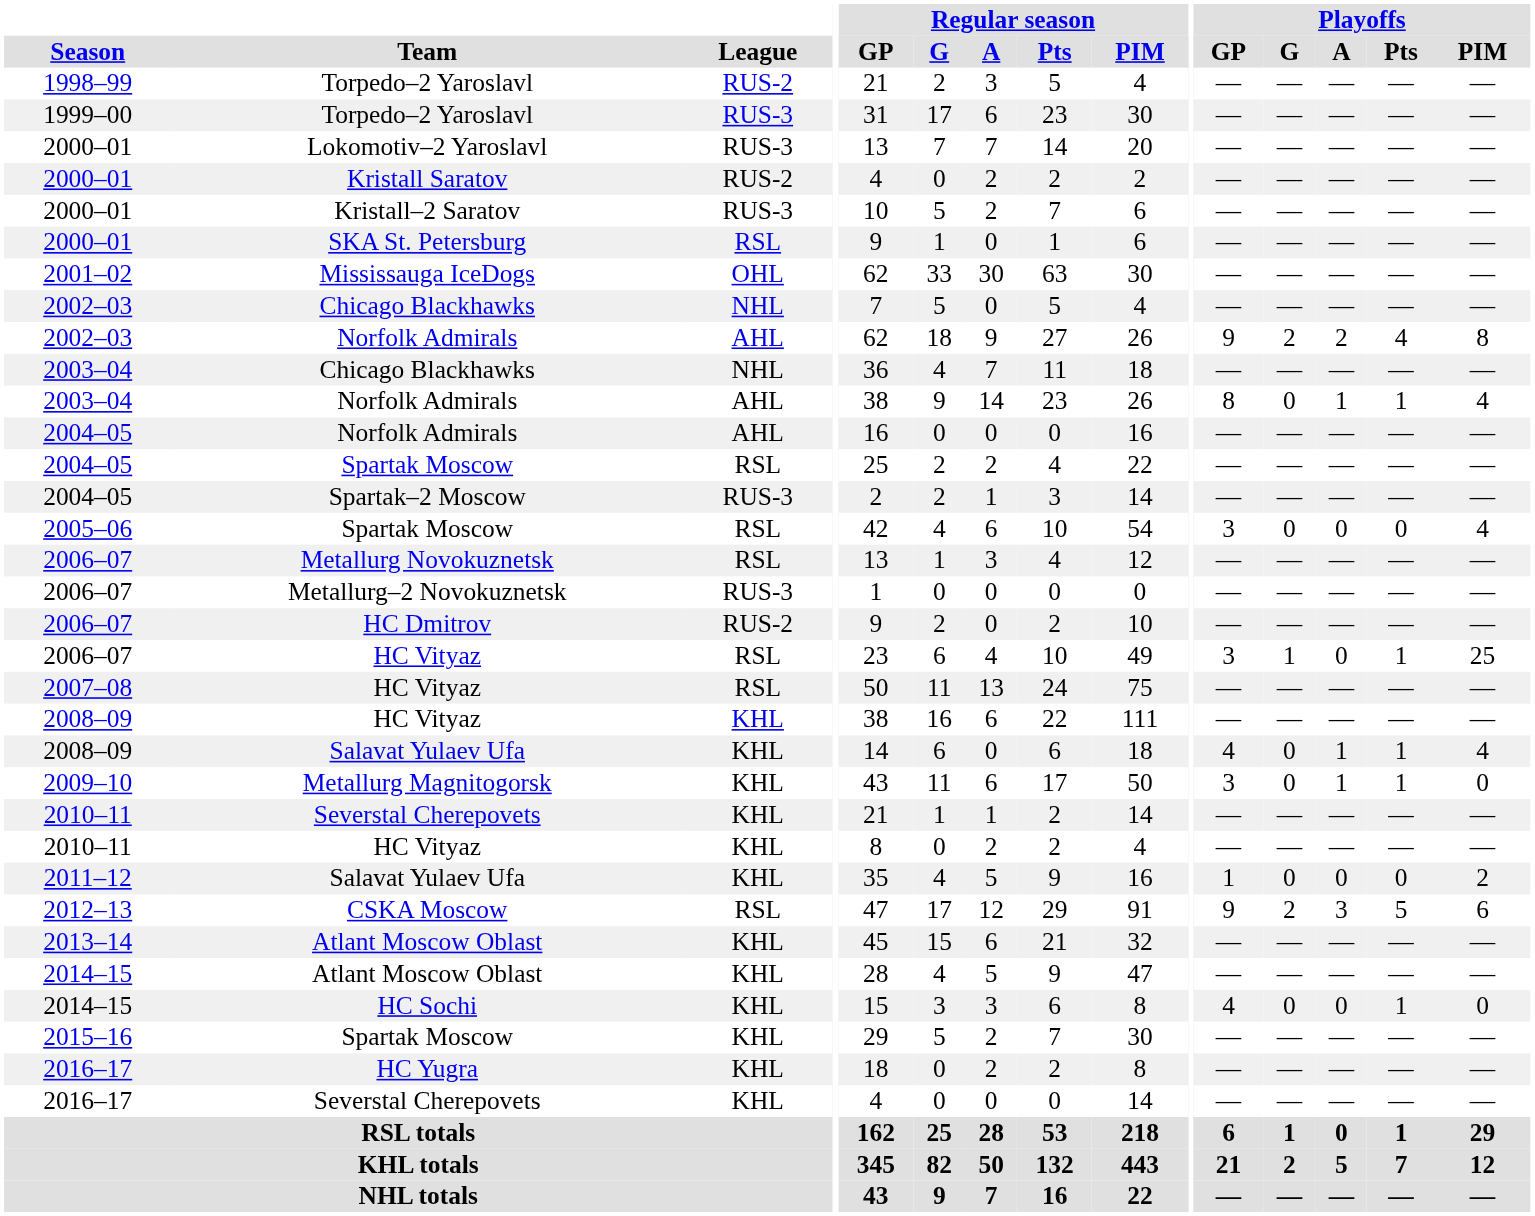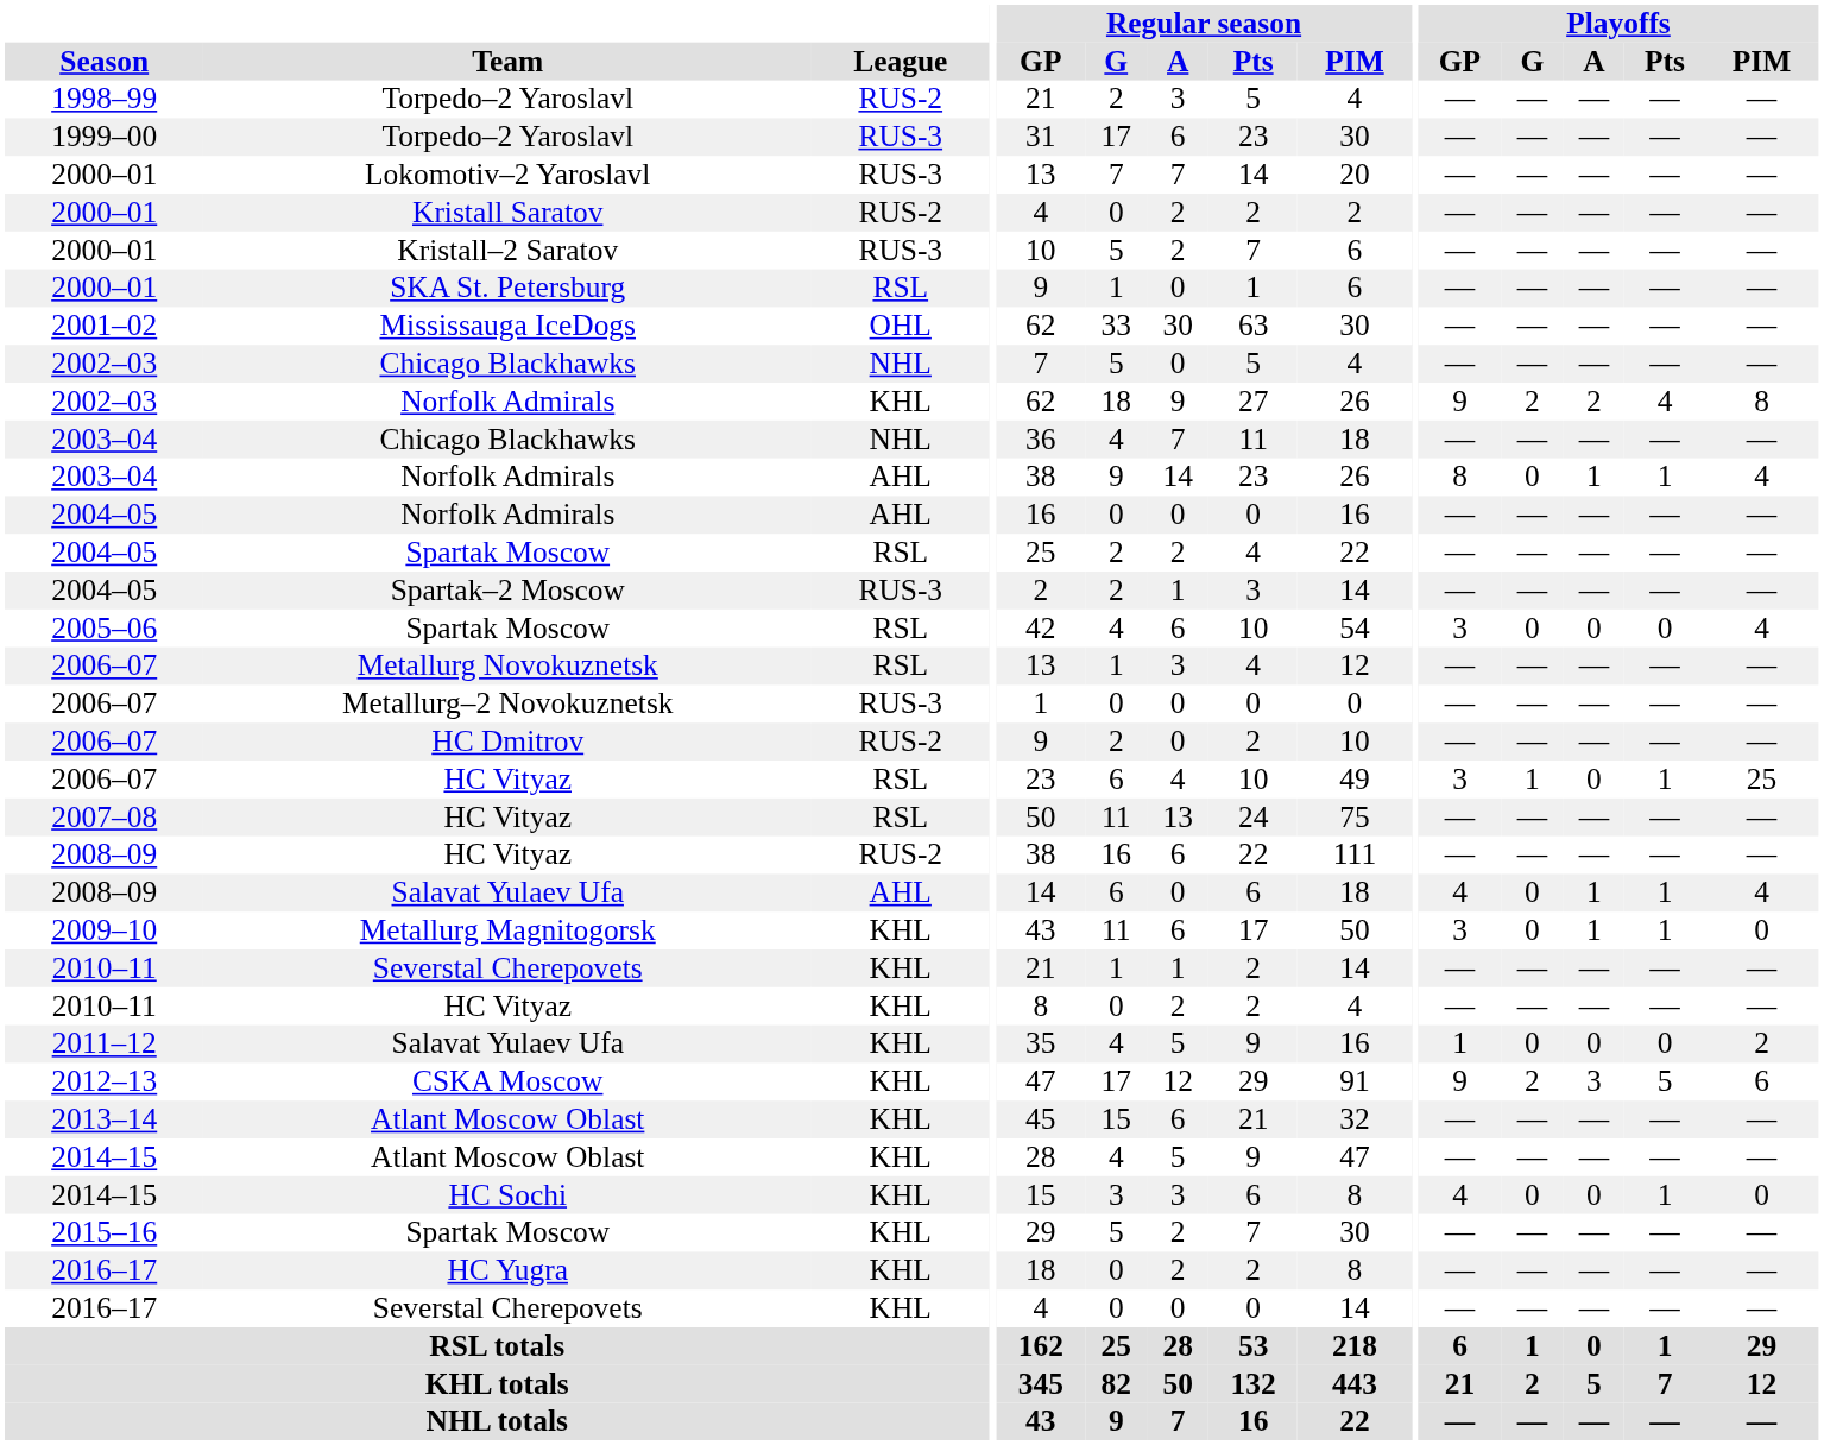 <table border="0" cellpadding="1" cellspacing="0" style="text-align:center; width:60em">
 <tr bgcolor="#e0e0e0">
 <th colspan="3" bgcolor="#ffffff"></th>
 <th rowspan="100" bgcolor="#ffffff"></th>
 <th colspan="5"><a href='#'>Regular season</a></th>
 <th rowspan="100" bgcolor="#ffffff"></th>
 <th colspan="5"><a href='#'>Playoffs</a></th>
 </tr>
 <tr bgcolor="#e0e0e0">
 <th><a href='#'>Season</a></th>
 <th>Team</th>
 <th>League</th>
 <th>GP</th>
 <th><a href='#'>G</a></th>
 <th><a href='#'>A</a></th>
 <th><a href='#'>Pts</a></th>
 <th><a href='#'>PIM</a></th>
 <th>GP</th>
 <th>G</th>
 <th>A</th>
 <th>Pts</th>
 <th>PIM</th>
 </tr>
 <tr>
 <td><a href='#'>1998–99</a></td>
 <td>Torpedo–2 Yaroslavl</td>
 <td><a href='#'>RUS-2</a></td>
 <td>21</td>
 <td>2</td>
 <td>3</td>
 <td>5</td>
 <td>4</td>
 <td>—</td>
 <td>—</td>
 <td>—</td>
 <td>—</td>
 <td>—</td>
 </tr>
 <tr bgcolor="#f0f0f0">
 <td>1999–00</td>
 <td>Torpedo–2 Yaroslavl</td>
 <td><a href='#'>RUS-3</a></td>
 <td>31</td>
 <td>17</td>
 <td>6</td>
 <td>23</td>
 <td>30</td>
 <td>—</td>
 <td>—</td>
 <td>—</td>
 <td>—</td>
 <td>—</td>
 </tr>
 <tr>
 <td>2000–01</td>
 <td>Lokomotiv–2 Yaroslavl</td>
 <td>RUS-3</td>
 <td>13</td>
 <td>7</td>
 <td>7</td>
 <td>14</td>
 <td>20</td>
 <td>—</td>
 <td>—</td>
 <td>—</td>
 <td>—</td>
 <td>—</td>
 </tr>
 <tr bgcolor="#f0f0f0">
 <td><a href='#'>2000–01</a></td>
 <td><a href='#'>Kristall Saratov</a></td>
 <td>RUS-2</td>
 <td>4</td>
 <td>0</td>
 <td>2</td>
 <td>2</td>
 <td>2</td>
 <td>—</td>
 <td>—</td>
 <td>—</td>
 <td>—</td>
 <td>—</td>
 </tr>
 <tr>
 <td>2000–01</td>
 <td>Kristall–2 Saratov</td>
 <td>RUS-3</td>
 <td>10</td>
 <td>5</td>
 <td>2</td>
 <td>7</td>
 <td>6</td>
 <td>—</td>
 <td>—</td>
 <td>—</td>
 <td>—</td>
 <td>—</td>
 </tr>
 <tr bgcolor="#f0f0f0">
 <td><a href='#'>2000–01</a></td>
 <td><a href='#'>SKA St. Petersburg</a></td>
 <td><a href='#'>RSL</a></td>
 <td>9</td>
 <td>1</td>
 <td>0</td>
 <td>1</td>
 <td>6</td>
 <td>—</td>
 <td>—</td>
 <td>—</td>
 <td>—</td>
 <td>—</td>
 </tr>
 <tr>
 <td><a href='#'>2001–02</a></td>
 <td><a href='#'>Mississauga IceDogs</a></td>
 <td><a href='#'>OHL</a></td>
 <td>62</td>
 <td>33</td>
 <td>30</td>
 <td>63</td>
 <td>30</td>
 <td>—</td>
 <td>—</td>
 <td>—</td>
 <td>—</td>
 <td>—</td>
 </tr>
 <tr bgcolor="#f0f0f0">
 <td><a href='#'>2002–03</a></td>
 <td><a href='#'>Chicago Blackhawks</a></td>
 <td><a href='#'>NHL</a></td>
 <td>7</td>
 <td>5</td>
 <td>0</td>
 <td>5</td>
 <td>4</td>
 <td>—</td>
 <td>—</td>
 <td>—</td>
 <td>—</td>
 <td>—</td>
 </tr>
 <tr>
 <td><a href='#'>2002–03</a></td>
 <td><a href='#'>Norfolk Admirals</a></td>
-<td><a href='#'>AHL</a></td>
+<td>KHL</td>
 <td>62</td>
 <td>18</td>
 <td>9</td>
 <td>27</td>
 <td>26</td>
 <td>9</td>
 <td>2</td>
 <td>2</td>
 <td>4</td>
 <td>8</td>
 </tr>
 <tr bgcolor="#f0f0f0">
 <td><a href='#'>2003–04</a></td>
 <td>Chicago Blackhawks</td>
 <td>NHL</td>
 <td>36</td>
 <td>4</td>
 <td>7</td>
 <td>11</td>
 <td>18</td>
 <td>—</td>
 <td>—</td>
 <td>—</td>
 <td>—</td>
 <td>—</td>
 </tr>
 <tr>
 <td><a href='#'>2003–04</a></td>
 <td>Norfolk Admirals</td>
 <td>AHL</td>
 <td>38</td>
 <td>9</td>
 <td>14</td>
 <td>23</td>
 <td>26</td>
 <td>8</td>
 <td>0</td>
 <td>1</td>
 <td>1</td>
 <td>4</td>
 </tr>
 <tr bgcolor="#f0f0f0">
 <td><a href='#'>2004–05</a></td>
 <td>Norfolk Admirals</td>
 <td>AHL</td>
 <td>16</td>
 <td>0</td>
 <td>0</td>
 <td>0</td>
 <td>16</td>
 <td>—</td>
 <td>—</td>
 <td>—</td>
 <td>—</td>
 <td>—</td>
 </tr>
 <tr>
 <td><a href='#'>2004–05</a></td>
 <td><a href='#'>Spartak Moscow</a></td>
 <td>RSL</td>
 <td>25</td>
 <td>2</td>
 <td>2</td>
 <td>4</td>
 <td>22</td>
 <td>—</td>
 <td>—</td>
 <td>—</td>
 <td>—</td>
 <td>—</td>
 </tr>
 <tr bgcolor="#f0f0f0">
 <td>2004–05</td>
 <td>Spartak–2 Moscow</td>
 <td>RUS-3</td>
 <td>2</td>
 <td>2</td>
 <td>1</td>
 <td>3</td>
 <td>14</td>
 <td>—</td>
 <td>—</td>
 <td>—</td>
 <td>—</td>
 <td>—</td>
 </tr>
 <tr>
 <td><a href='#'>2005–06</a></td>
 <td>Spartak Moscow</td>
 <td>RSL</td>
 <td>42</td>
 <td>4</td>
 <td>6</td>
 <td>10</td>
 <td>54</td>
 <td>3</td>
 <td>0</td>
 <td>0</td>
 <td>0</td>
 <td>4</td>
 </tr>
 <tr bgcolor="#f0f0f0">
 <td><a href='#'>2006–07</a></td>
 <td><a href='#'>Metallurg Novokuznetsk</a></td>
 <td>RSL</td>
 <td>13</td>
 <td>1</td>
 <td>3</td>
 <td>4</td>
 <td>12</td>
 <td>—</td>
 <td>—</td>
 <td>—</td>
 <td>—</td>
 <td>—</td>
 </tr>
 <tr>
 <td>2006–07</td>
 <td>Metallurg–2 Novokuznetsk</td>
 <td>RUS-3</td>
 <td>1</td>
 <td>0</td>
 <td>0</td>
 <td>0</td>
 <td>0</td>
 <td>—</td>
 <td>—</td>
 <td>—</td>
 <td>—</td>
 <td>—</td>
 </tr>
 <tr bgcolor="#f0f0f0">
 <td><a href='#'>2006–07</a></td>
 <td><a href='#'>HC Dmitrov</a></td>
 <td>RUS-2</td>
 <td>9</td>
 <td>2</td>
 <td>0</td>
 <td>2</td>
 <td>10</td>
 <td>—</td>
 <td>—</td>
 <td>—</td>
 <td>—</td>
 <td>—</td>
 </tr>
 <tr>
 <td>2006–07</td>
 <td><a href='#'>HC Vityaz</a></td>
 <td>RSL</td>
 <td>23</td>
 <td>6</td>
 <td>4</td>
 <td>10</td>
 <td>49</td>
 <td>3</td>
 <td>1</td>
 <td>0</td>
 <td>1</td>
 <td>25</td>
 </tr>
 <tr bgcolor="#f0f0f0">
 <td><a href='#'>2007–08</a></td>
 <td>HC Vityaz</td>
 <td>RSL</td>
 <td>50</td>
 <td>11</td>
 <td>13</td>
 <td>24</td>
 <td>75</td>
 <td>—</td>
 <td>—</td>
 <td>—</td>
 <td>—</td>
 <td>—</td>
 </tr>
 <tr>
 <td><a href='#'>2008–09</a></td>
 <td>HC Vityaz</td>
-<td><a href='#'>KHL</a></td>
+<td>RUS-2</td>
 <td>38</td>
 <td>16</td>
 <td>6</td>
 <td>22</td>
 <td>111</td>
 <td>—</td>
 <td>—</td>
 <td>—</td>
 <td>—</td>
 <td>—</td>
 </tr>
 <tr bgcolor="#f0f0f0">
 <td>2008–09</td>
 <td><a href='#'>Salavat Yulaev Ufa</a></td>
-<td>KHL</td>
+<td><a href='#'>AHL</a></td>
 <td>14</td>
 <td>6</td>
 <td>0</td>
 <td>6</td>
 <td>18</td>
 <td>4</td>
 <td>0</td>
 <td>1</td>
 <td>1</td>
 <td>4</td>
 </tr>
 <tr>
 <td><a href='#'>2009–10</a></td>
 <td><a href='#'>Metallurg Magnitogorsk</a></td>
 <td>KHL</td>
 <td>43</td>
 <td>11</td>
 <td>6</td>
 <td>17</td>
 <td>50</td>
 <td>3</td>
 <td>0</td>
 <td>1</td>
 <td>1</td>
 <td>0</td>
 </tr>
 <tr bgcolor="#f0f0f0">
 <td><a href='#'>2010–11</a></td>
 <td><a href='#'>Severstal Cherepovets</a></td>
 <td>KHL</td>
 <td>21</td>
 <td>1</td>
 <td>1</td>
 <td>2</td>
 <td>14</td>
 <td>—</td>
 <td>—</td>
 <td>—</td>
 <td>—</td>
 <td>—</td>
 </tr>
 <tr>
 <td>2010–11</td>
 <td>HC Vityaz</td>
 <td>KHL</td>
 <td>8</td>
 <td>0</td>
 <td>2</td>
 <td>2</td>
 <td>4</td>
 <td>—</td>
 <td>—</td>
 <td>—</td>
 <td>—</td>
 <td>—</td>
 </tr>
 <tr bgcolor="#f0f0f0">
 <td><a href='#'>2011–12</a></td>
 <td>Salavat Yulaev Ufa</td>
 <td>KHL</td>
 <td>35</td>
 <td>4</td>
 <td>5</td>
 <td>9</td>
 <td>16</td>
 <td>1</td>
 <td>0</td>
 <td>0</td>
 <td>0</td>
 <td>2</td>
 </tr>
 <tr>
 <td><a href='#'>2012–13</a></td>
 <td><a href='#'>CSKA Moscow</a></td>
-<td>RSL</td>
+<td>KHL</td>
 <td>47</td>
 <td>17</td>
 <td>12</td>
 <td>29</td>
 <td>91</td>
 <td>9</td>
 <td>2</td>
 <td>3</td>
 <td>5</td>
 <td>6</td>
 </tr>
 <tr bgcolor="#f0f0f0">
 <td><a href='#'>2013–14</a></td>
 <td><a href='#'>Atlant Moscow Oblast</a></td>
 <td>KHL</td>
 <td>45</td>
 <td>15</td>
 <td>6</td>
 <td>21</td>
 <td>32</td>
 <td>—</td>
 <td>—</td>
 <td>—</td>
 <td>—</td>
 <td>—</td>
 </tr>
 <tr>
 <td><a href='#'>2014–15</a></td>
 <td>Atlant Moscow Oblast</td>
 <td>KHL</td>
 <td>28</td>
 <td>4</td>
 <td>5</td>
 <td>9</td>
 <td>47</td>
 <td>—</td>
 <td>—</td>
 <td>—</td>
 <td>—</td>
 <td>—</td>
 </tr>
 <tr bgcolor="#f0f0f0">
 <td>2014–15</td>
 <td><a href='#'>HC Sochi</a></td>
 <td>KHL</td>
 <td>15</td>
 <td>3</td>
 <td>3</td>
 <td>6</td>
 <td>8</td>
 <td>4</td>
 <td>0</td>
 <td>0</td>
 <td>1</td>
 <td>0</td>
 </tr>
 <tr>
 <td><a href='#'>2015–16</a></td>
 <td>Spartak Moscow</td>
 <td>KHL</td>
 <td>29</td>
 <td>5</td>
 <td>2</td>
 <td>7</td>
 <td>30</td>
 <td>—</td>
 <td>—</td>
 <td>—</td>
 <td>—</td>
 <td>—</td>
 </tr>
 <tr bgcolor="#f0f0f0">
 <td><a href='#'>2016–17</a></td>
 <td><a href='#'>HC Yugra</a></td>
 <td>KHL</td>
 <td>18</td>
 <td>0</td>
 <td>2</td>
 <td>2</td>
 <td>8</td>
 <td>—</td>
 <td>—</td>
 <td>—</td>
 <td>—</td>
 <td>—</td>
 </tr>
 <tr>
 <td>2016–17</td>
 <td>Severstal Cherepovets</td>
 <td>KHL</td>
 <td>4</td>
 <td>0</td>
 <td>0</td>
 <td>0</td>
 <td>14</td>
 <td>—</td>
 <td>—</td>
 <td>—</td>
 <td>—</td>
 <td>—</td>
 </tr>
 <tr bgcolor="#e0e0e0">
 <th colspan="3">RSL totals</th>
 <th>162</th>
 <th>25</th>
 <th>28</th>
 <th>53</th>
 <th>218</th>
 <th>6</th>
 <th>1</th>
 <th>0</th>
 <th>1</th>
 <th>29</th>
 </tr>
 <tr bgcolor="#e0e0e0">
 <th colspan="3">KHL totals</th>
 <th>345</th>
 <th>82</th>
 <th>50</th>
 <th>132</th>
 <th>443</th>
 <th>21</th>
 <th>2</th>
 <th>5</th>
 <th>7</th>
 <th>12</th>
 </tr>
 <tr bgcolor="#e0e0e0">
 <th colspan="3">NHL totals</th>
 <th>43</th>
 <th>9</th>
 <th>7</th>
 <th>16</th>
 <th>22</th>
 <th>—</th>
 <th>—</th>
 <th>—</th>
 <th>—</th>
 <th>—</th>
 </tr>
 </table>
